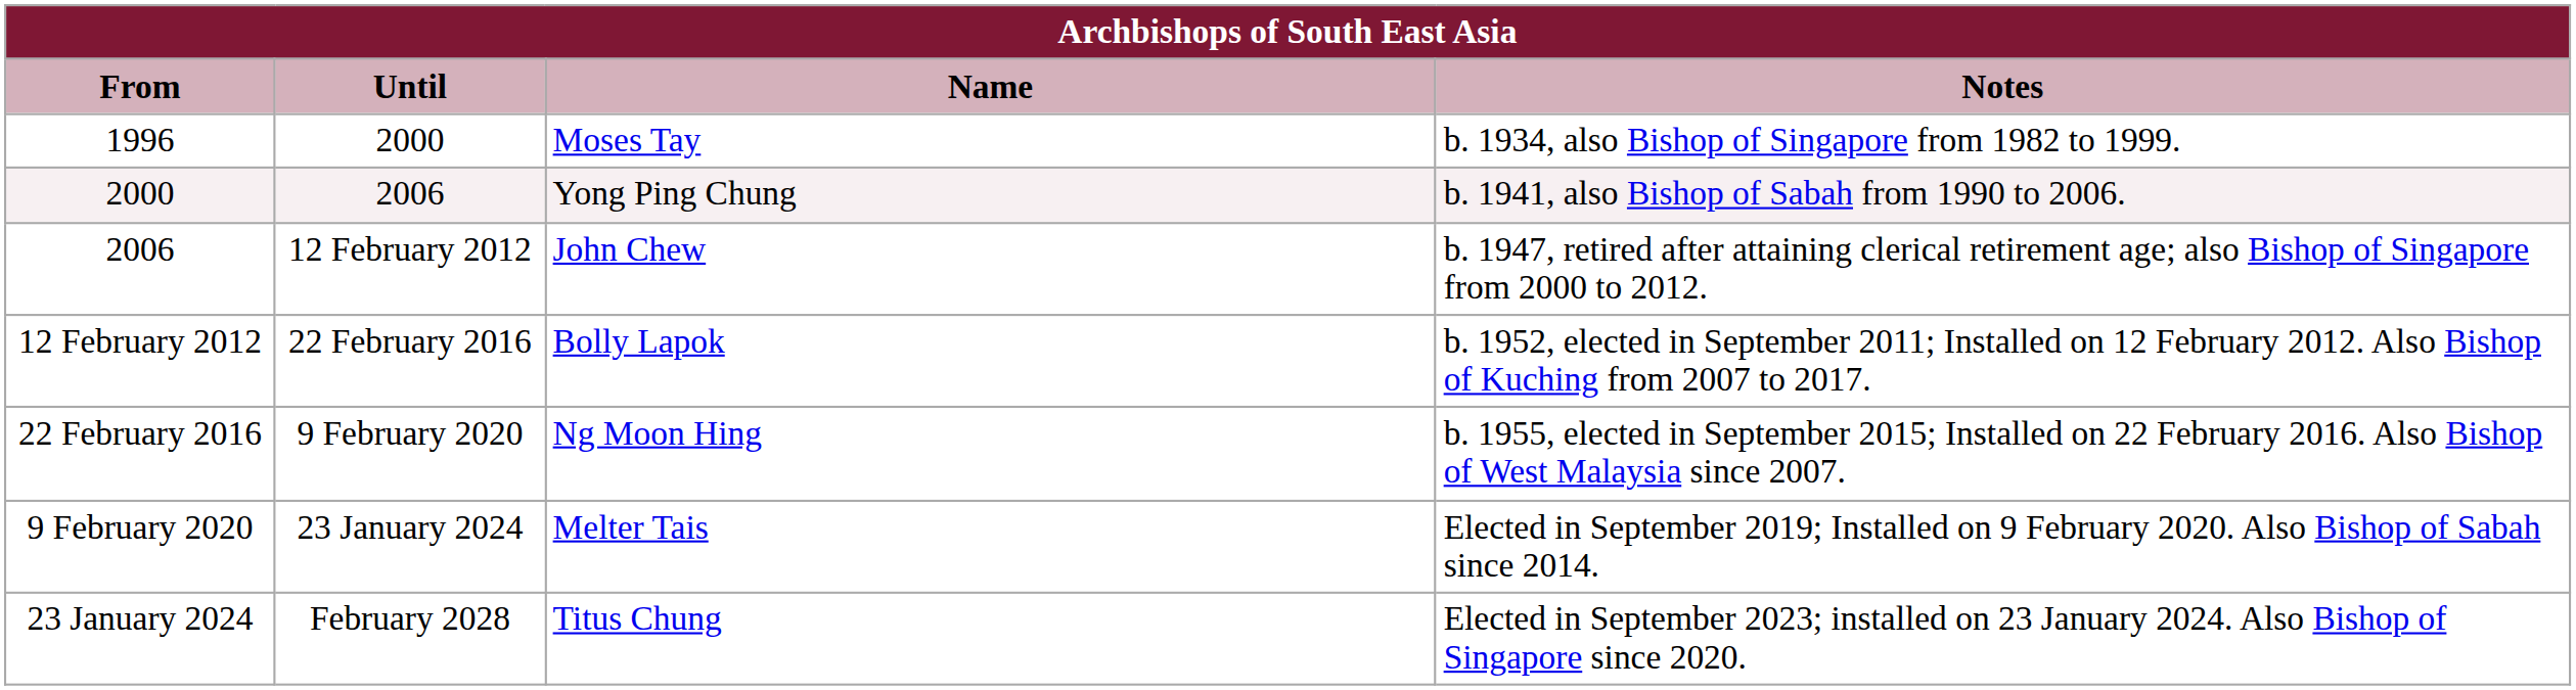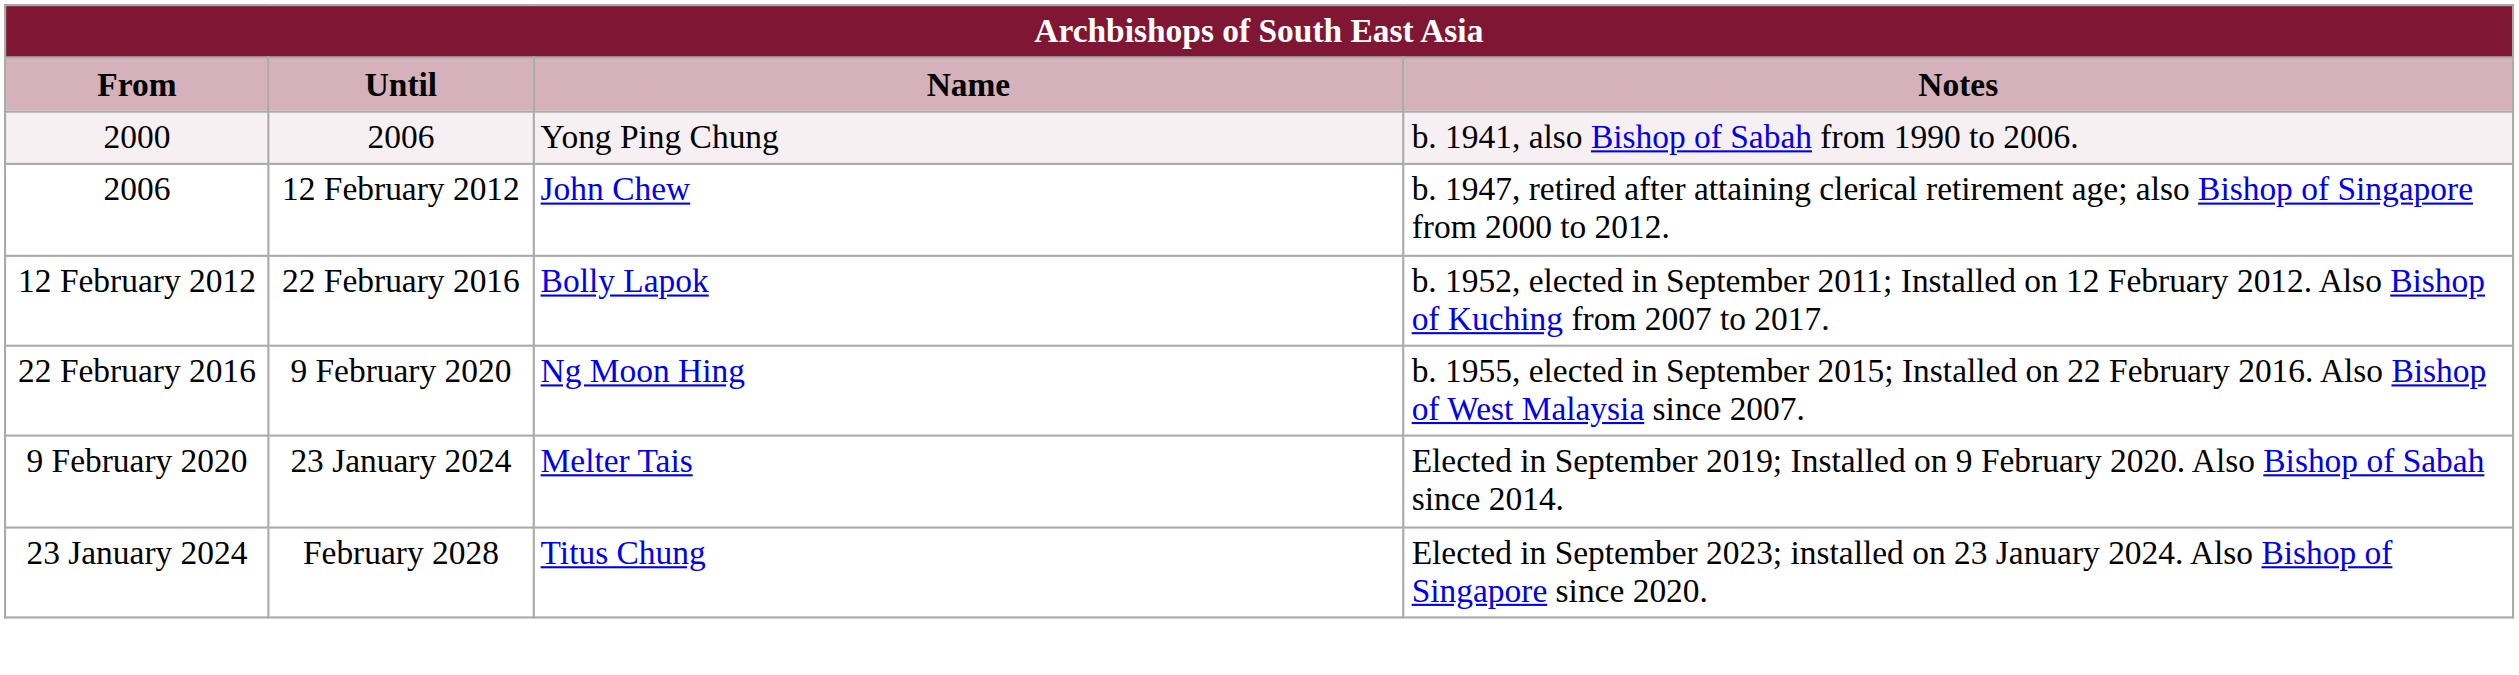 <table class="wikitable" style="width: 95%;">
 <tr>
 <th colspan="4" style="background-color: #7F1734; color: white;">Archbishops of South East Asia</th>
 </tr>
 <tr>
 <th style="background-color: #D4B1BB; width: 10%;">From</th>
 <th style="background-color: #D4B1BB; width: 10%;">Until</th>
 <th style="background-color: #D4B1BB; width: 33%;">Name</th>
 <th style="background-color: #D4B1BB; width: 42%;">Notes</th>
-</tr>
-<tr valign="top" style="background-color: white;">
-<td style="text-align: center;">1996</td>
-<td style="text-align: center;">2000</td>
-<td><a href='#'>Moses Tay</a></td>
-<td>b. 1934, also <a href='#'>Bishop of Singapore</a> from 1982 to 1999.</td>
 </tr>
 <tr valign="top" style="background-color: #F7F0F2;">
 <td style="text-align: center;">2000</td>
 <td style="text-align: center;">2006</td>
 <td>Yong Ping Chung </td>
 <td>b. 1941, also <a href='#'>Bishop of Sabah</a> from 1990 to 2006.</td>
 </tr>
 <tr valign="top" style="background-color: white;">
 <td style="text-align: center;">2006</td>
 <td style="text-align: center;">12 February 2012</td>
 <td><a href='#'>John Chew</a></td>
 <td>b. 1947, retired after attaining clerical retirement age; also <a href='#'>Bishop of Singapore</a> from 2000 to 2012.</td>
 </tr>
 <tr valign="top" style="background-color: white;">
 <td style="text-align: center;">12 February 2012</td>
 <td style="text-align: center;">22 February 2016</td>
 <td><a href='#'>Bolly Lapok</a> </td>
 <td>b. 1952, elected in September 2011; Installed on 12 February 2012. Also <a href='#'>Bishop of Kuching</a> from 2007 to 2017.</td>
 </tr>
 <tr valign="top" style="background-color: white;">
 <td style="text-align: center;">22 February 2016</td>
 <td style="text-align: center;">9 February 2020</td>
 <td><a href='#'>Ng Moon Hing</a> </td>
 <td>b. 1955, elected in September 2015; Installed on 22 February 2016. Also <a href='#'>Bishop of West Malaysia</a> since 2007.</td>
 </tr>
 <tr valign="top" style="background-color: white;">
 <td style="text-align: center;">9 February 2020</td>
 <td style="text-align: center;">23 January 2024</td>
 <td><a href='#'>Melter Tais</a></td>
 <td>Elected in September 2019; Installed on 9 February 2020. Also <a href='#'>Bishop of Sabah</a> since 2014.</td>
 </tr>
 <tr valign="top" style="background-color: white;">
 <td style="text-align: center;">23 January 2024</td>
 <td style="text-align: center;">February 2028</td>
 <td><a href='#'>Titus Chung</a></td>
 <td>Elected in September 2023; installed on 23 January 2024. Also <a href='#'>Bishop of Singapore</a> since 2020.</td>
 </tr>
 </table>
